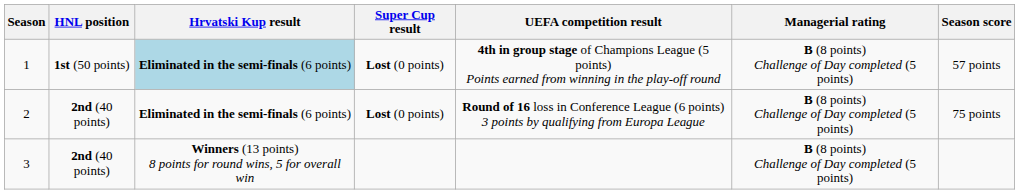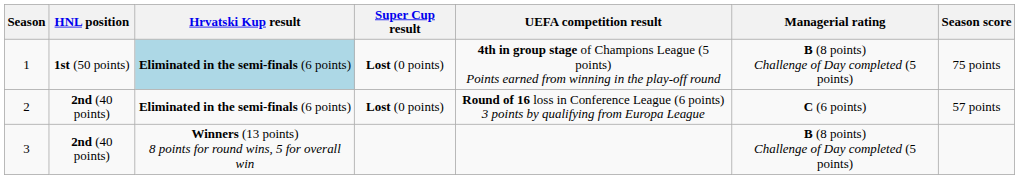 <table class="wikitable" style="text-align:center">
 <tr>
 <th>Season</th>
 <th><a href='#'>HNL</a> position</th>
 <th><a href='#'>Hrvatski Kup</a> result</th>
 <th><a href='#'>Super Cup</a> result</th>
 <th>UEFA competition result</th>
 <th>Managerial rating</th>
 <th>Season score</th>
 </tr>
 <tr>
 <td>1</td>
 <td><strong>1st</strong> (50 points)</td>
 <td style="background: lightblue;"><strong>Eliminated in the semi-finals</strong> (6 points)</td>
 <td><strong>Lost</strong> (0 points)</td>
 <td><strong>4th in group stage</strong> of Champions League (5 points)<br><em>Points earned from winning in the play-off round</em></td>
 <td><strong>B</strong> (8 points)<br><em>Challenge of Day completed</em> (5 points)</td>
-<td>57 points</td>
+<td>75 points</td>
 </tr>
 <tr>
 <td>2</td>
 <td><strong>2nd</strong> (40 points)</td>
 <td><strong>Eliminated in the semi-finals</strong> (6 points)</td>
 <td><strong>Lost</strong> (0 points)</td>
 <td><strong>Round of 16</strong> loss in Conference League (6 points)<br><em>3 points by qualifying from Europa League</em></td>
-<td><strong>B</strong> (8 points)<br><em>Challenge of Day completed</em> (5 points)</td>
-<td>75 points</td>
+<td><strong>C</strong> (6 points)</td>
+<td>57 points</td>
 </tr>
 <tr>
 <td>3</td>
 <td><strong>2nd</strong> (40 points)</td>
 <td><strong>Winners</strong> (13 points)<br><em>8 points for round wins, 5 for overall win</em></td>
 <td></td>
 <td></td>
 <td><strong>B</strong> (8 points)<br><em>Challenge of Day completed</em> (5 points)</td>
 </tr>
 </table>
